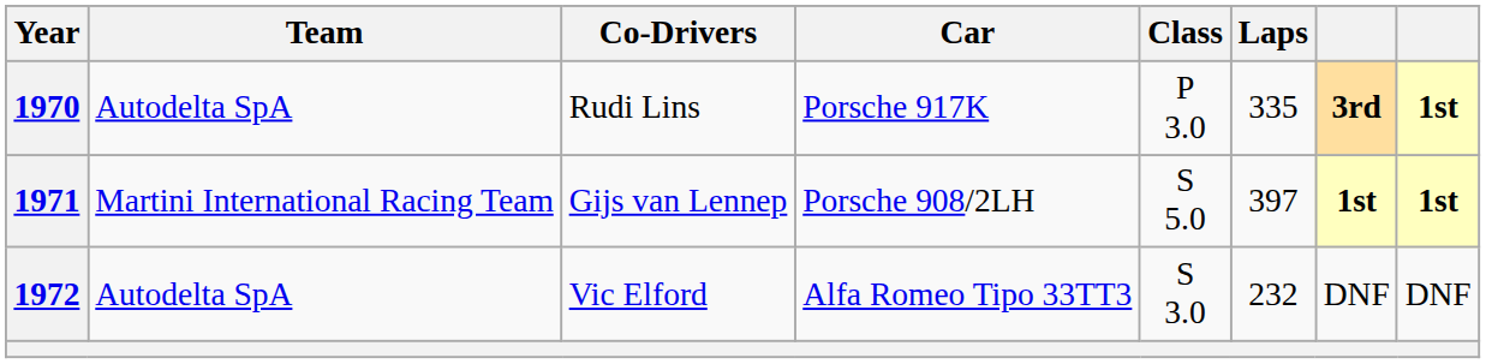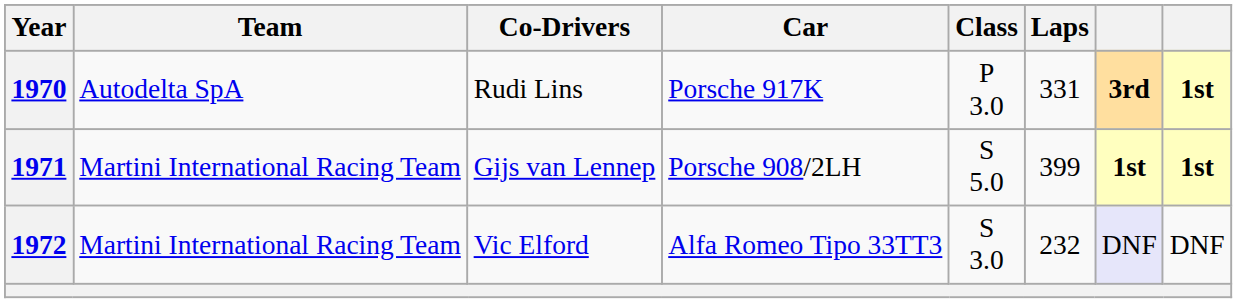 <table class="wikitable" style="text-align:center; font-size:90%">
 <tr>
 <th>Year</th>
 <th>Team</th>
 <th>Co-Drivers</th>
 <th>Car</th>
 <th>Class</th>
 <th>Laps</th>
 <th></th>
 <th></th>
 </tr>
 <tr>
 <th><a href='#'>1970</a></th>
 <td align="left"> <a href='#'>Autodelta SpA</a></td>
 <td align="left"> Rudi Lins</td>
 <td align="left"><a href='#'>Porsche 917K</a></td>
 <td>P<br>3.0</td>
-<td>335</td>
+<td>331</td>
 <td style="background:#FFDF9F;"><strong>3rd</strong></td>
 <td style="background:#FFFFBF;"><strong>1st</strong></td>
 </tr>
 <tr>
 <th><a href='#'>1971</a></th>
 <td align="left"> <a href='#'>Martini International Racing Team</a></td>
 <td align="left"> <a href='#'>Gijs van Lennep</a></td>
 <td align="left"><a href='#'>Porsche 908</a>/2LH</td>
 <td>S<br>5.0</td>
-<td>397</td>
+<td>399</td>
 <td style="background:#FFFFBF;"><strong>1st</strong></td>
 <td style="background:#FFFFBF;"><strong>1st</strong></td>
 </tr>
 <tr>
 <th><a href='#'>1972</a></th>
-<td align="left"> <a href='#'>Autodelta SpA</a></td>
+<td align="left"> <a href='#'>Martini International Racing Team</a></td>
 <td align="left"> <a href='#'>Vic Elford</a></td>
 <td align="left"><a href='#'>Alfa Romeo Tipo 33TT3</a></td>
 <td>S<br>3.0</td>
 <td>232</td>
-<td>DNF</td>
+<td style="background: lavender;">DNF</td>
 <td>DNF</td>
 </tr>
 <tr>
 <th colspan="8"></th>
 </tr>
 </table>
